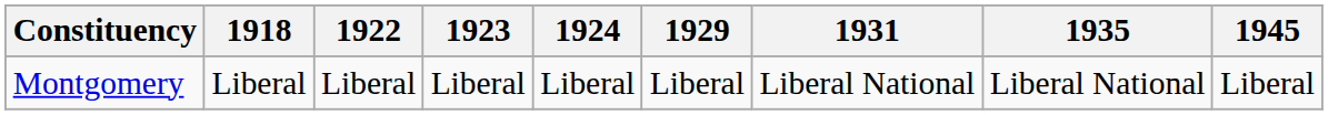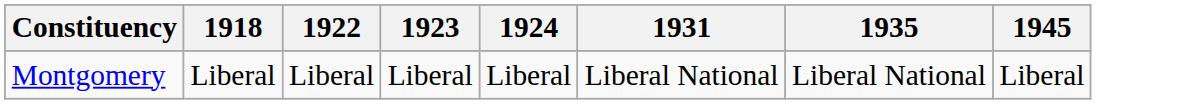 <table class="wikitable sortable">
 <tr>
 <th>Constituency</th>
 <th>1918</th>
 <th>1922</th>
 <th>1923</th>
 <th>1924</th>
-<th>1929</th>
 <th>1931</th>
 <th>1935</th>
 <th>1945</th>
 </tr>
 <tr>
 <td><a href='#'>Montgomery</a></td>
 <td bgcolor=>Liberal</td>
 <td bgcolor=>Liberal</td>
 <td bgcolor=>Liberal</td>
 <td bgcolor=>Liberal</td>
-<td bgcolor=>Liberal</td>
 <td bgcolor=>Liberal National</td>
 <td bgcolor=>Liberal National</td>
 <td bgcolor=>Liberal</td>
 </tr>
 </table>
